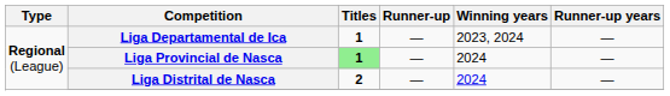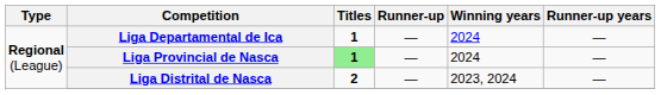 <table class="wikitable plainrowheaders" style="font-size:95%; text-align:center;">
 <tr>
 <th>Type</th>
 <th width=300px>Competition</th>
 <th>Titles</th>
 <th>Runner-up</th>
 <th>Winning years</th>
 <th>Runner-up years</th>
 </tr>
 <tr>
 <td rowspan=5><strong>Regional</strong><br>(League)</td>
 <th scope=col><a href='#'>Liga Departamental de Ica</a></th>
 <td><strong>1</strong></td>
 <td style="text-align:center;">—</td>
-<td align="left">2023, 2024</td>
+<td align="left"><a href='#'>2024</a></td>
 <td style="text-align:center;">—</td>
 </tr>
 <tr>
 <th scope=col><a href='#'>Liga Provincial de Nasca</a></th>
 <td style="background: lightgreen;"><strong>1</strong></td>
 <td style="text-align:center;">—</td>
 <td align="left">2024</td>
 <td style="text-align:center;">—</td>
 </tr>
 <tr>
 <th scope=col><a href='#'>Liga Distrital de Nasca</a></th>
 <td><strong>2</strong></td>
 <td style="text-align:center;">—</td>
-<td align="left"><a href='#'>2024</a></td>
+<td align="left">2023, 2024</td>
 <td style="text-align:center;">—</td>
 </tr>
 <tr>
 </tr>
 </table>
